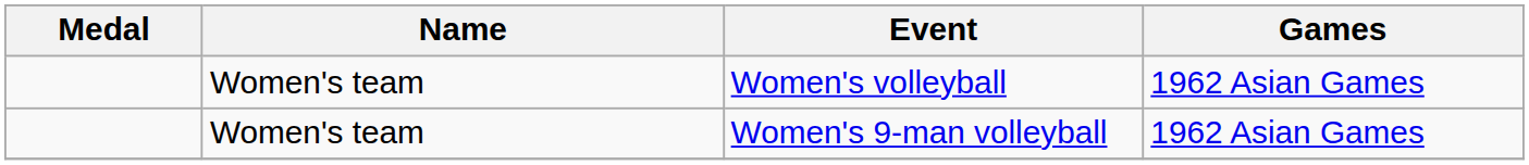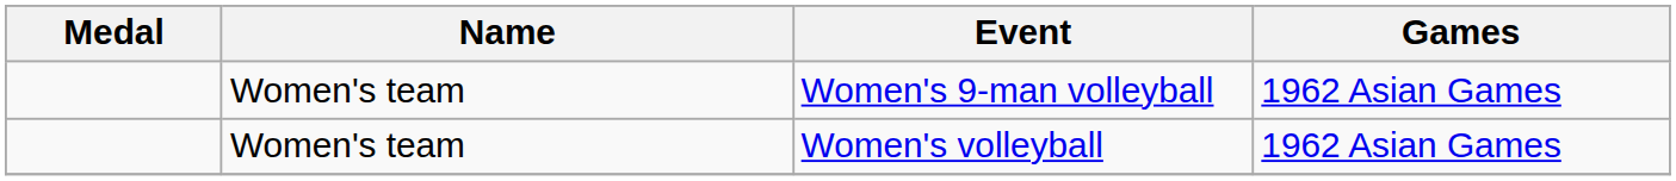 <table class="wikitable sortable" style="font-size:100%">
 <tr>
 <th width="90">Medal</th>
 <th width="250">Name</th>
 <th width="200">Event</th>
 <th width="180">Games</th>
 </tr>
 <tr>
 <td></td>
 <td>Women's team<br></td>
-<td><a href='#'>Women's volleyball</a></td>
+<td><a href='#'>Women's 9-man volleyball</a></td>
 <td><a href='#'>1962 Asian Games</a></td>
 </tr>
 <tr>
 <td></td>
 <td>Women's team<br></td>
-<td><a href='#'>Women's 9-man volleyball</a></td>
+<td><a href='#'>Women's volleyball</a></td>
 <td><a href='#'>1962 Asian Games</a></td>
 </tr>
 <tr>
 </tr>
 </table>
